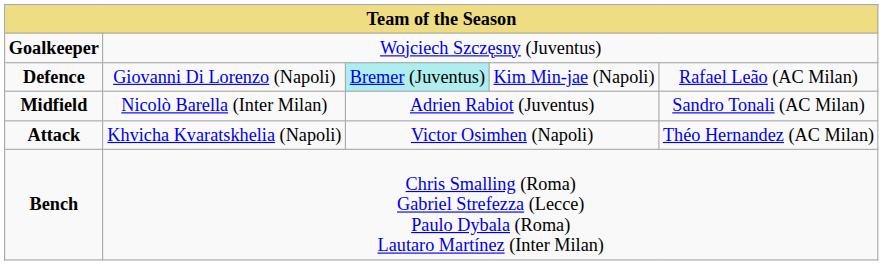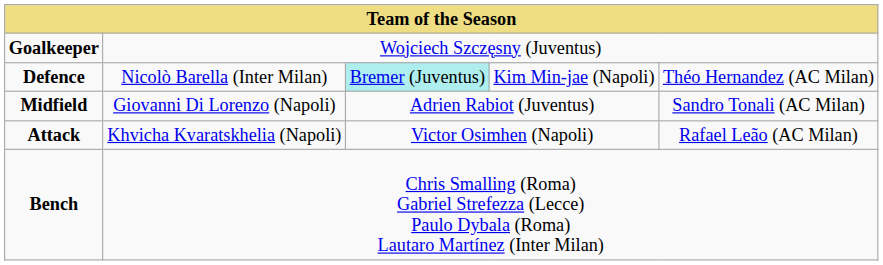 <table class="wikitable" style="text-align:center">
 <tr>
 <th colspan="5" style="background-color: #eedd82">Team of the Season</th>
 </tr>
 <tr>
 <td><strong>Goalkeeper</strong></td>
 <td colspan="4"> <a href='#'>Wojciech Szczęsny</a> (Juventus)</td>
 </tr>
 <tr>
 <td><strong>Defence</strong></td>
-<td> <a href='#'>Giovanni Di Lorenzo</a> (Napoli)</td>
+<td> <a href='#'>Nicolò Barella</a> (Inter Milan)</td>
 <td style="background: paleturquoise;"> <a href='#'>Bremer</a> (Juventus)</td>
 <td> <a href='#'>Kim Min-jae</a> (Napoli)</td>
-<td> <a href='#'>Rafael Leão</a> (AC Milan)</td>
+<td> <a href='#'>Théo Hernandez</a> (AC Milan)</td>
 </tr>
 <tr>
 <td><strong>Midfield</strong></td>
-<td> <a href='#'>Nicolò Barella</a> (Inter Milan)</td>
+<td> <a href='#'>Giovanni Di Lorenzo</a> (Napoli)</td>
 <td colspan="2"> <a href='#'>Adrien Rabiot</a> (Juventus)</td>
 <td> <a href='#'>Sandro Tonali</a> (AC Milan)</td>
 </tr>
 <tr>
 <td><strong>Attack</strong></td>
 <td> <a href='#'>Khvicha Kvaratskhelia</a> (Napoli)</td>
 <td colspan="2"> <a href='#'>Victor Osimhen</a> (Napoli)</td>
-<td> <a href='#'>Théo Hernandez</a> (AC Milan)</td>
+<td> <a href='#'>Rafael Leão</a> (AC Milan)</td>
 </tr>
 <tr>
 <td><strong>Bench</strong></td>
 <td colspan="5"><br> <a href='#'>Chris Smalling</a> (Roma)<br> <a href='#'>Gabriel Strefezza</a> (Lecce)<br> <a href='#'>Paulo Dybala</a> (Roma)<br> <a href='#'>Lautaro Martínez</a> (Inter Milan)</td>
 </tr>
 </table>
